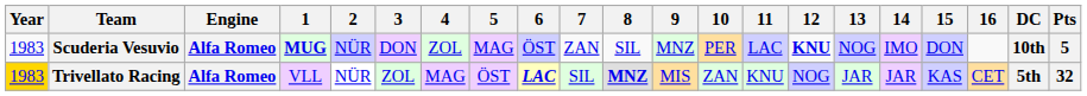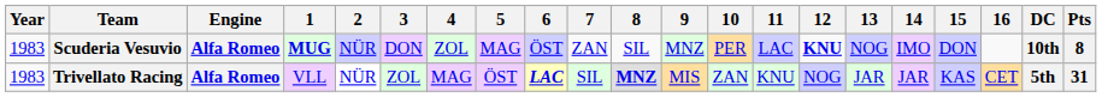 <table class="wikitable" style="text-align:center; font-size:85%">
 <tr>
 <th>Year</th>
 <th>Team</th>
 <th>Engine</th>
 <th>1</th>
 <th>2</th>
 <th>3</th>
 <th>4</th>
 <th>5</th>
 <th>6</th>
 <th>7</th>
 <th>8</th>
 <th>9</th>
 <th>10</th>
 <th>11</th>
 <th>12</th>
 <th>13</th>
 <th>14</th>
 <th>15</th>
 <th>16</th>
 <th>DC</th>
 <th>Pts</th>
 </tr>
 <tr>
 <td><a href='#'>1983</a></td>
 <th nowrap>Scuderia Vesuvio</th>
 <th nowrap><a href='#'>Alfa Romeo</a></th>
 <td style="background:#DFFFDF;"><strong><a href='#'>MUG</a></strong><br></td>
 <td style="background:#CFCFFF;"><a href='#'>NÜR</a><br></td>
 <td style="background:#EFCFFF;"><a href='#'>DON</a><br></td>
 <td style="background:#DFFFDF;"><a href='#'>ZOL</a><br></td>
 <td style="background:#EFCFFF;"><a href='#'>MAG</a><br></td>
 <td style="background:#CFCFFF;"><a href='#'>ÖST</a><br></td>
 <td><a href='#'>ZAN</a></td>
 <td><a href='#'>SIL</a></td>
 <td style="background:#DFFFDF;"><a href='#'>MNZ</a><br></td>
 <td style="background:#FFDF9F;"><a href='#'>PER</a><br></td>
 <td style="background:#CFCFFF;"><a href='#'>LAC</a><br></td>
 <td><strong><a href='#'>KNU</a></strong></td>
 <td style="background:#CFCFFF;"><a href='#'>NOG</a><br></td>
 <td style="background:#EFCFFF;"><a href='#'>IMO</a><br></td>
 <td style="background:#CFCFFF;"><a href='#'>DON</a><br></td>
 <td></td>
 <th>10th</th>
-<th>5</th>
+<th>8</th>
 </tr>
 <tr>
-<td style="background: gold;"><a href='#'>1983</a></td>
+<td><a href='#'>1983</a></td>
 <th nowrap>Trivellato Racing</th>
 <th nowrap><a href='#'>Alfa Romeo</a></th>
 <td style="background:#EFCFFF;"><a href='#'>VLL</a><br></td>
 <td style="background:#FFFFFF;"><a href='#'>NÜR</a><br></td>
 <td style="background:#DFFFDF;"><a href='#'>ZOL</a><br></td>
 <td style="background:#EFCFFF;"><a href='#'>MAG</a><br></td>
 <td style="background:#EFCFFF;"><a href='#'>ÖST</a><br></td>
 <td style="background:#FFFFBF;"><strong><em><a href='#'>LAC</a></em></strong><br></td>
 <td style="background:#DFFFDF;"><a href='#'>SIL</a><br></td>
 <td style="background:#DFDFDF;"><strong><a href='#'>MNZ</a></strong><br></td>
 <td style="background:#FFDF9F;"><a href='#'>MIS</a><br></td>
 <td style="background:#DFFFDF;"><a href='#'>ZAN</a><br></td>
 <td style="background:#DFFFDF;"><a href='#'>KNU</a><br></td>
 <td style="background:#CFCFFF;"><a href='#'>NOG</a><br></td>
 <td style="background:#DFFFDF;"><a href='#'>JAR</a><br></td>
 <td style="background:#EFCFFF;"><a href='#'>JAR</a><br></td>
 <td style="background:#CFCFFF;"><a href='#'>KAS</a><br></td>
 <td style="background:#FFDF9F;"><a href='#'>CET</a><br></td>
 <th>5th</th>
-<th>32</th>
+<th>31</th>
 </tr>
 </table>
